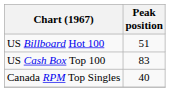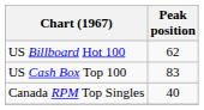 <table class="wikitable">
 <tr>
 <th>Chart (1967)</th>
 <th>Peak<br>position</th>
 </tr>
 <tr>
 <td>US <em><a href='#'>Billboard</a></em> <a href='#'>Hot 100</a></td>
-<td style="text-align:center;">51</td>
+<td style="text-align:center;">62</td>
 </tr>
 <tr>
 <td>US <a href='#'><em>Cash Box</em></a> Top 100</td>
 <td align="center">83</td>
 </tr>
 <tr>
 <td>Canada <em><a href='#'>RPM</a></em> Top Singles</td>
 <td align="center">40</td>
 </tr>
 <tr>
 </tr>
 </table>
